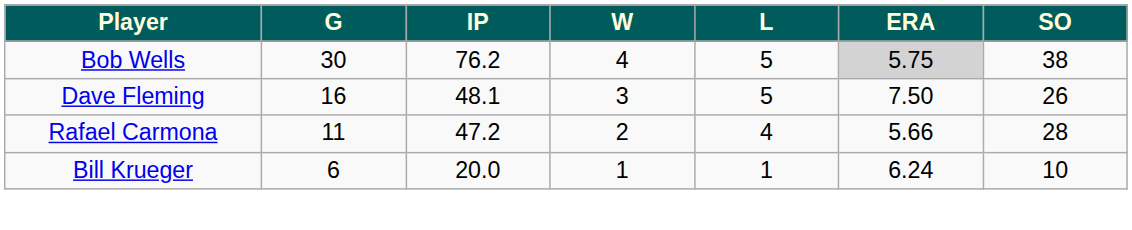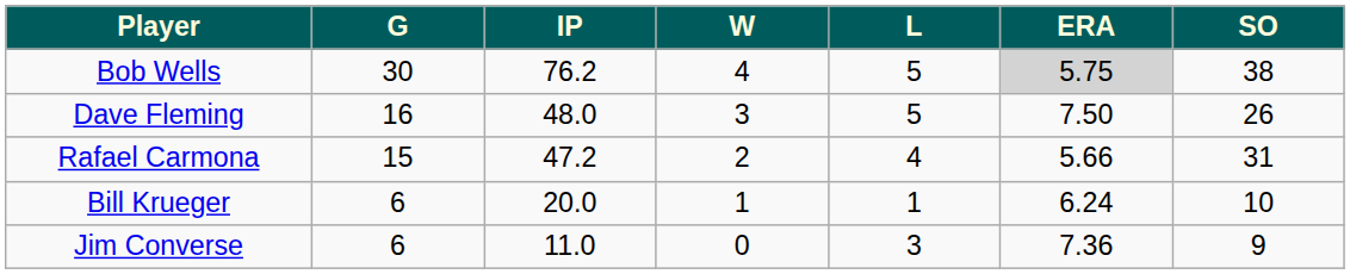 <table class="wikitable sortable">
 <tr>
 <th style=" background:#005c5c; color:#FFFDDD;" width="16%">Player</th>
 <th style=" background:#005c5c; color:#FFFDDD;" width="9%">G</th>
 <th style=" background:#005c5c; color:#FFFDDD;" width="9%">IP</th>
 <th style=" background:#005c5c; color:#FFFDDD;" width="9%">W</th>
 <th style=" background:#005c5c; color:#FFFDDD;" width="9%">L</th>
 <th style=" background:#005c5c; color:#FFFDDD;" width="9%">ERA</th>
 <th style=" background:#005c5c; color:#FFFDDD;" width="9%">SO</th>
 </tr>
 <tr align=center>
 <td><a href='#'>Bob Wells</a></td>
 <td>30</td>
 <td>76.2</td>
 <td>4</td>
 <td>5</td>
 <td style="background: lightgrey;">5.75</td>
 <td>38</td>
 </tr>
 <tr align=center>
 <td><a href='#'>Dave Fleming</a></td>
 <td>16</td>
-<td>48.1</td>
+<td>48.0</td>
 <td>3</td>
 <td>5</td>
 <td>7.50</td>
 <td>26</td>
 </tr>
 <tr align=center>
 <td><a href='#'>Rafael Carmona</a></td>
-<td>11</td>
+<td>15</td>
 <td>47.2</td>
 <td>2</td>
 <td>4</td>
 <td>5.66</td>
-<td>28</td>
+<td>31</td>
 </tr>
 <tr align=center>
 <td><a href='#'>Bill Krueger</a></td>
 <td>6</td>
 <td>20.0</td>
 <td>1</td>
 <td>1</td>
 <td>6.24</td>
 <td>10</td>
 </tr>
+<tr align=center>
+<td><a href='#'>Jim Converse</a></td>
+<td>6</td>
+<td>11.0</td>
+<td>0</td>
+<td>3</td>
+<td>7.36</td>
+<td>9</td>
+</tr>
 </table>
